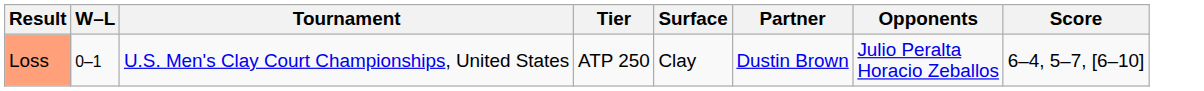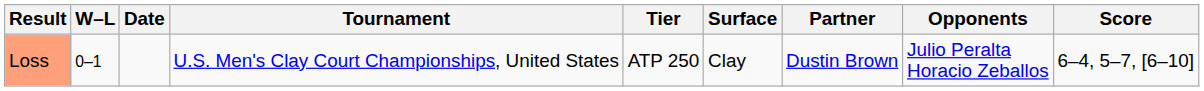 <table class="wikitable">
 <tr>
 <th>Result</th>
 <th class="unsortable">W–L</th>
+<th>Date</th>
 <th>Tournament</th>
 <th>Tier</th>
 <th>Surface</th>
 <th>Partner</th>
 <th>Opponents</th>
 <th class="unsortable">Score</th>
 </tr>
 <tr>
 <td bgcolor=FFA07A>Loss</td>
 <td><small>0–1</small></td>
+<td><a href='#'></a></td>
 <td><a href='#'>U.S. Men's Clay Court Championships</a>, United States</td>
 <td>ATP 250</td>
 <td>Clay</td>
 <td> <a href='#'>Dustin Brown</a></td>
 <td> <a href='#'>Julio Peralta</a><br> <a href='#'>Horacio Zeballos</a></td>
 <td>6–4, 5–7, [6–10]</td>
 </tr>
 </table>
